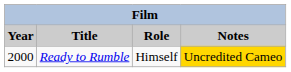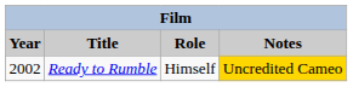 <table class="wikitable sortable">
 <tr style="text-align:center;">
 <th colspan=4 style="background:#B0C4DE;">Film</th>
 </tr>
 <tr style="text-align:center;">
 <th style="background:#ccc;">Year</th>
 <th style="background:#ccc;">Title</th>
 <th style="background:#ccc;">Role</th>
 <th style="background:#ccc;">Notes</th>
 </tr>
 <tr>
-<td>2000</td>
+<td>2002</td>
 <td><em><a href='#'>Ready to Rumble</a></em></td>
 <td>Himself</td>
 <td style="background: gold;">Uncredited Cameo</td>
 </tr>
 </table>
